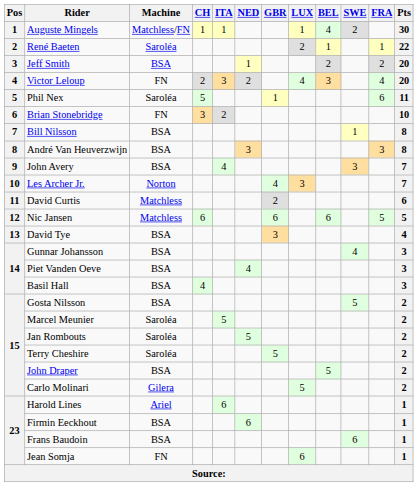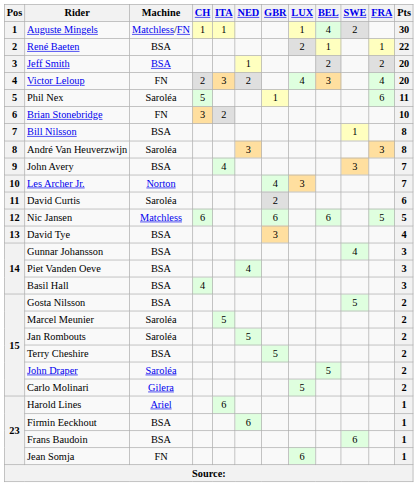 <table class="wikitable" style="font-size: 95%; text-align:center">
 <tr valign="top">
 <th valign="middle">Pos</th>
 <th valign="middle">Rider</th>
 <th valign="middle">Machine</th>
 <th><a href='#'>CH</a><br></th>
 <th><a href='#'>ITA</a><br></th>
 <th><a href='#'>NED</a><br></th>
 <th><a href='#'>GBR</a><br></th>
 <th><a href='#'>LUX</a><br></th>
 <th><a href='#'>BEL</a><br></th>
 <th><a href='#'>SWE</a><br></th>
 <th><a href='#'>FRA</a><br></th>
 <th valign="middle">Pts</th>
 </tr>
 <tr>
 <th>1</th>
 <td align=left> <a href='#'>Auguste Mingels</a></td>
 <td><a href='#'>Matchless</a>/<a href='#'>FN</a></td>
 <td style="background:#ffffbf;">1</td>
 <td style="background:#ffffbf;">1</td>
 <td></td>
 <td></td>
 <td style="background:#ffffbf;">1</td>
 <td style="background:#dfffdf;">4</td>
 <td style="background:#dfdfdf;">2</td>
 <td></td>
 <th>30</th>
 </tr>
 <tr>
 <th>2</th>
 <td align=left> <a href='#'>René Baeten</a></td>
-<td><a href='#'>Saroléa</a></td>
+<td>BSA</td>
 <td></td>
 <td></td>
 <td></td>
 <td></td>
 <td style="background:#dfdfdf;">2</td>
 <td style="background:#ffffbf;">1</td>
 <td></td>
 <td style="background:#ffffbf;">1</td>
 <th>22</th>
 </tr>
 <tr>
 <th>3</th>
 <td align=left> <a href='#'>Jeff Smith</a></td>
 <td><a href='#'>BSA</a></td>
 <td></td>
 <td></td>
 <td style="background:#ffffbf;">1</td>
 <td></td>
 <td></td>
 <td style="background:#dfdfdf;">2</td>
 <td></td>
 <td style="background:#dfdfdf;">2</td>
 <th>20</th>
 </tr>
 <tr>
 <th>4</th>
 <td align=left> <a href='#'>Victor Leloup</a></td>
 <td>FN</td>
 <td style="background:#dfdfdf;">2</td>
 <td style="background:#ffdf9f;">3</td>
 <td style="background:#dfdfdf;">2</td>
 <td></td>
 <td style="background:#dfffdf;">4</td>
 <td style="background:#ffdf9f;">3</td>
 <td></td>
 <td style="background:#dfffdf;">4</td>
 <th>20</th>
 </tr>
 <tr>
 <th>5</th>
 <td align=left> Phil Nex</td>
 <td>Saroléa</td>
 <td style="background:#dfffdf;">5</td>
 <td></td>
 <td></td>
 <td style="background:#ffffbf;">1</td>
 <td></td>
 <td></td>
 <td></td>
 <td style="background:#dfffdf;">6</td>
 <th>11</th>
 </tr>
 <tr>
 <th>6</th>
 <td align=left> <a href='#'>Brian Stonebridge</a></td>
 <td>FN</td>
 <td style="background:#ffdf9f;">3</td>
 <td style="background:#dfdfdf;">2</td>
 <td></td>
 <td></td>
 <td></td>
 <td></td>
 <td></td>
 <td></td>
 <th>10</th>
 </tr>
 <tr>
 <th>7</th>
 <td align=left> <a href='#'>Bill Nilsson</a></td>
 <td>BSA</td>
 <td></td>
 <td></td>
 <td></td>
 <td></td>
 <td></td>
 <td></td>
 <td style="background:#ffffbf;">1</td>
 <td></td>
 <th>8</th>
 </tr>
 <tr>
 <th>8</th>
 <td align=left> André Van Heuverzwijn</td>
-<td>BSA</td>
+<td>Saroléa</td>
 <td></td>
 <td></td>
 <td style="background:#ffdf9f;">3</td>
 <td></td>
 <td></td>
 <td></td>
 <td></td>
 <td style="background:#ffdf9f;">3</td>
 <th>8</th>
 </tr>
 <tr>
 <th>9</th>
 <td align=left> John Avery</td>
 <td>BSA</td>
 <td></td>
 <td style="background:#dfffdf;">4</td>
 <td></td>
 <td></td>
 <td></td>
 <td></td>
 <td style="background:#ffdf9f;">3</td>
 <td></td>
 <th>7</th>
 </tr>
 <tr>
 <th>10</th>
 <td align=left> <a href='#'>Les Archer Jr.</a></td>
 <td><a href='#'>Norton</a></td>
 <td></td>
 <td></td>
 <td></td>
 <td style="background:#dfffdf;">4</td>
 <td style="background:#ffdf9f;">3</td>
 <td></td>
 <td></td>
 <td></td>
 <th>7</th>
 </tr>
 <tr>
 <th>11</th>
 <td align=left>  David Curtis</td>
-<td><a href='#'>Matchless</a></td>
+<td>Saroléa</td>
 <td></td>
 <td></td>
 <td></td>
 <td style="background:#dfdfdf;">2</td>
 <td></td>
 <td></td>
 <td></td>
 <td></td>
 <th>6</th>
 </tr>
 <tr>
 <th>12</th>
 <td align=left> Nic Jansen</td>
 <td><a href='#'>Matchless</a></td>
 <td style="background:#dfffdf;">6</td>
 <td></td>
 <td></td>
 <td style="background:#dfffdf;">6</td>
 <td></td>
 <td style="background:#dfffdf;">6</td>
 <td></td>
 <td style="background:#dfffdf;">5</td>
 <th>5</th>
 </tr>
 <tr>
 <th>13</th>
 <td align=left> David Tye</td>
 <td>BSA</td>
 <td></td>
 <td></td>
 <td></td>
 <td style="background:#ffdf9f;">3</td>
 <td></td>
 <td></td>
 <td></td>
 <td></td>
 <th>4</th>
 </tr>
 <tr>
 <th rowspan=3>14</th>
 <td align=left>  Gunnar Johansson</td>
 <td>BSA</td>
 <td></td>
 <td></td>
 <td></td>
 <td></td>
 <td></td>
 <td></td>
 <td style="background:#dfffdf;">4</td>
 <td></td>
 <th>3</th>
 </tr>
 <tr>
 <td align=left> Piet Vanden Oeve</td>
 <td>BSA</td>
 <td></td>
 <td></td>
 <td style="background:#dfffdf;">4</td>
 <td></td>
 <td></td>
 <td></td>
 <td></td>
 <td></td>
 <th>3</th>
 </tr>
 <tr>
 <td align=left> Basil Hall</td>
 <td>BSA</td>
 <td style="background:#dfffdf;">4</td>
 <td></td>
 <td></td>
 <td></td>
 <td></td>
 <td></td>
 <td></td>
 <td></td>
 <th>3</th>
 </tr>
 <tr>
 <th rowspan=6>15</th>
 <td align=left>  Gosta Nilsson</td>
 <td>BSA</td>
 <td></td>
 <td></td>
 <td></td>
 <td></td>
 <td></td>
 <td></td>
 <td style="background:#dfffdf;">5</td>
 <td></td>
 <th>2</th>
 </tr>
 <tr>
 <td align=left> Marcel Meunier</td>
 <td>Saroléa</td>
 <td></td>
 <td style="background:#dfffdf;">5</td>
 <td></td>
 <td></td>
 <td></td>
 <td></td>
 <td></td>
 <td></td>
 <th>2</th>
 </tr>
 <tr>
 <td align=left> Jan Rombouts</td>
 <td>Saroléa</td>
 <td></td>
 <td></td>
 <td style="background:#dfffdf;">5</td>
 <td></td>
 <td></td>
 <td></td>
 <td></td>
 <td></td>
 <th>2</th>
 </tr>
 <tr>
 <td align=left>  Terry Cheshire</td>
-<td>Saroléa</td>
+<td>BSA</td>
 <td></td>
 <td></td>
 <td></td>
 <td style="background:#dfffdf;">5</td>
 <td></td>
 <td></td>
 <td></td>
 <td></td>
 <th>2</th>
 </tr>
 <tr>
 <td align=left> <a href='#'>John Draper</a></td>
-<td>BSA</td>
+<td><a href='#'>Saroléa</a></td>
 <td></td>
 <td></td>
 <td></td>
 <td></td>
 <td></td>
 <td style="background:#dfffdf;">5</td>
 <td></td>
 <td></td>
 <th>2</th>
 </tr>
 <tr>
 <td align=left> Carlo Molinari</td>
 <td><a href='#'>Gilera</a></td>
 <td></td>
 <td></td>
 <td></td>
 <td></td>
 <td style="background:#dfffdf;">5</td>
 <td></td>
 <td></td>
 <td></td>
 <th>2</th>
 </tr>
 <tr>
 <th rowspan=4>23</th>
 <td align=left> Harold Lines</td>
 <td><a href='#'>Ariel</a></td>
 <td></td>
 <td style="background:#dfffdf;">6</td>
 <td></td>
 <td></td>
 <td></td>
 <td></td>
 <td></td>
 <td></td>
 <th>1</th>
 </tr>
 <tr>
 <td align=left>  Firmin Eeckhout</td>
 <td>BSA</td>
 <td></td>
 <td></td>
 <td style="background:#dfffdf;">6</td>
 <td></td>
 <td></td>
 <td></td>
 <td></td>
 <td></td>
 <th>1</th>
 </tr>
 <tr>
 <td align=left> Frans Baudoin</td>
 <td>BSA</td>
 <td></td>
 <td></td>
 <td></td>
 <td></td>
 <td></td>
 <td></td>
 <td style="background:#dfffdf;">6</td>
 <td></td>
 <th>1</th>
 </tr>
 <tr>
 <td align=left> Jean Somja</td>
 <td>FN</td>
 <td></td>
 <td></td>
 <td></td>
 <td></td>
 <td style="background:#dfffdf;">6</td>
 <td></td>
 <td></td>
 <td></td>
 <th>1</th>
 </tr>
 <tr>
 <th colspan=12>Source:</th>
 </tr>
 </table>
